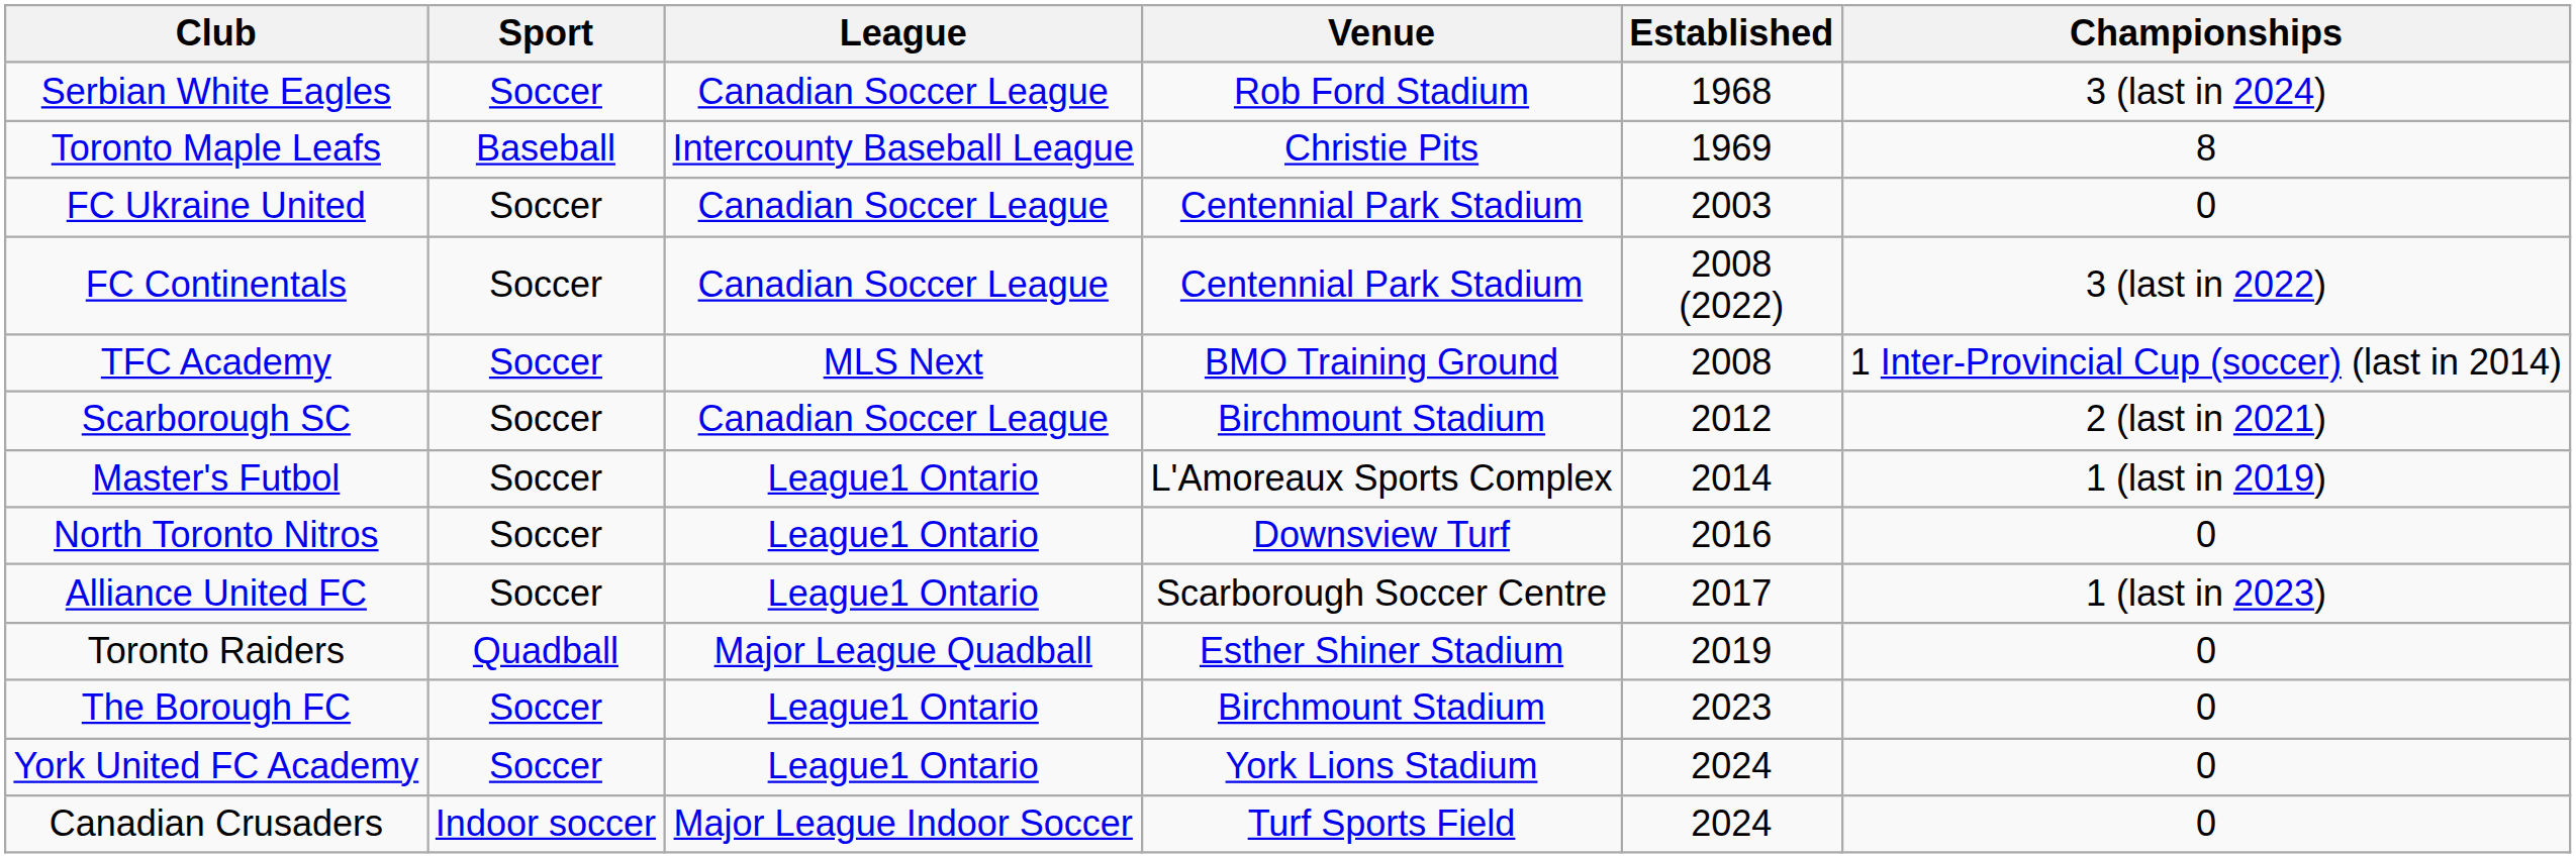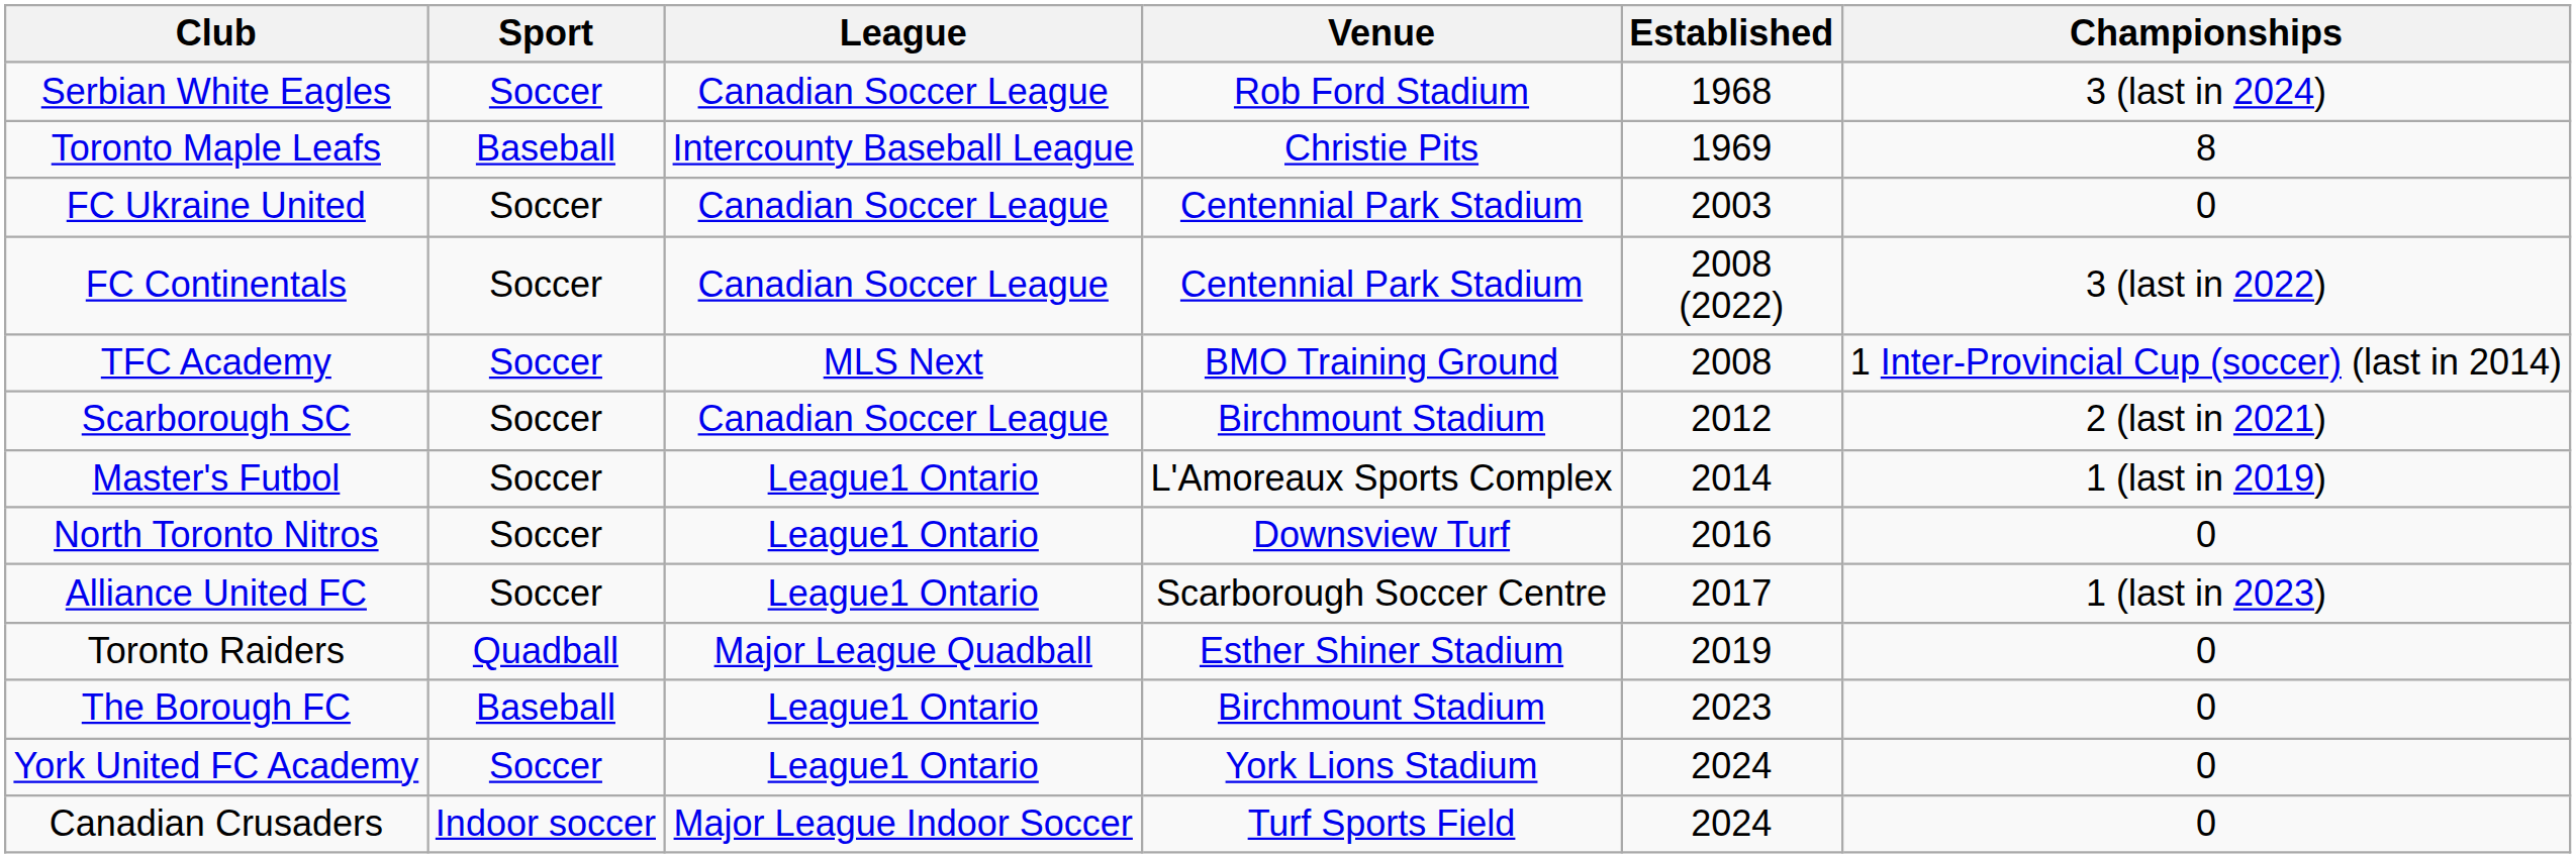 <table class="wikitable sortable" style="text-align:center">
 <tr>
 <th>Club</th>
 <th>Sport</th>
 <th>League</th>
 <th>Venue</th>
 <th>Established</th>
 <th>Championships</th>
 </tr>
 <tr>
 <td><a href='#'>Serbian White Eagles</a></td>
 <td><a href='#'>Soccer</a></td>
 <td><a href='#'>Canadian Soccer League</a></td>
 <td><a href='#'>Rob Ford Stadium</a></td>
 <td>1968</td>
 <td>3 (last in <a href='#'>2024</a>)</td>
 </tr>
 <tr>
 <td><a href='#'>Toronto Maple Leafs</a></td>
 <td><a href='#'>Baseball</a></td>
 <td><a href='#'>Intercounty Baseball League</a></td>
 <td><a href='#'>Christie Pits</a></td>
 <td>1969</td>
 <td>8</td>
 </tr>
 <tr>
 <td><a href='#'>FC Ukraine United</a></td>
 <td>Soccer</td>
 <td><a href='#'>Canadian Soccer League</a></td>
 <td><a href='#'>Centennial Park Stadium</a></td>
 <td>2003</td>
 <td>0</td>
 </tr>
 <tr>
 <td><a href='#'>FC Continentals</a></td>
 <td>Soccer</td>
 <td><a href='#'>Canadian Soccer League</a></td>
 <td><a href='#'>Centennial Park Stadium</a></td>
 <td>2008<br>(2022)</td>
 <td>3 (last in <a href='#'>2022</a>)</td>
 </tr>
 <tr>
 <td><a href='#'>TFC Academy</a></td>
 <td><a href='#'>Soccer</a></td>
 <td><a href='#'>MLS Next</a></td>
 <td><a href='#'>BMO Training Ground</a></td>
 <td>2008</td>
 <td>1 <a href='#'>Inter-Provincial Cup (soccer)</a> (last in 2014)</td>
 </tr>
 <tr>
 <td><a href='#'>Scarborough SC</a></td>
 <td>Soccer</td>
 <td><a href='#'>Canadian Soccer League</a></td>
 <td><a href='#'>Birchmount Stadium</a></td>
 <td>2012</td>
 <td>2 (last in <a href='#'>2021</a>)</td>
 </tr>
 <tr>
 <td><a href='#'>Master's Futbol</a></td>
 <td>Soccer</td>
 <td><a href='#'>League1 Ontario</a></td>
 <td>L'Amoreaux Sports Complex</td>
 <td>2014</td>
 <td>1 (last in <a href='#'>2019</a>)</td>
 </tr>
 <tr>
 <td><a href='#'>North Toronto Nitros</a></td>
 <td>Soccer</td>
 <td><a href='#'>League1 Ontario</a></td>
 <td><a href='#'>Downsview Turf</a></td>
 <td>2016</td>
 <td>0</td>
 </tr>
 <tr>
 <td><a href='#'>Alliance United FC</a></td>
 <td>Soccer</td>
 <td><a href='#'>League1 Ontario</a></td>
 <td>Scarborough Soccer Centre</td>
 <td>2017</td>
 <td>1 (last in <a href='#'>2023</a>)</td>
 </tr>
 <tr>
 <td>Toronto Raiders</td>
 <td><a href='#'>Quadball</a></td>
 <td><a href='#'>Major League Quadball</a></td>
 <td><a href='#'>Esther Shiner Stadium</a></td>
 <td>2019</td>
 <td>0</td>
 </tr>
 <tr>
 <td><a href='#'>The Borough FC</a></td>
-<td><a href='#'>Soccer</a></td>
+<td><a href='#'>Baseball</a></td>
 <td><a href='#'>League1 Ontario</a></td>
 <td><a href='#'>Birchmount Stadium</a></td>
 <td>2023</td>
 <td>0</td>
 </tr>
 <tr>
 <td><a href='#'>York United FC Academy</a></td>
 <td><a href='#'>Soccer</a></td>
 <td><a href='#'>League1 Ontario</a></td>
 <td><a href='#'>York Lions Stadium</a></td>
 <td>2024</td>
 <td>0</td>
 </tr>
 <tr>
 <td>Canadian Crusaders</td>
 <td><a href='#'>Indoor soccer</a></td>
 <td><a href='#'>Major League Indoor Soccer</a></td>
 <td><a href='#'>Turf Sports Field</a></td>
 <td>2024</td>
 <td>0</td>
 </tr>
 </table>
